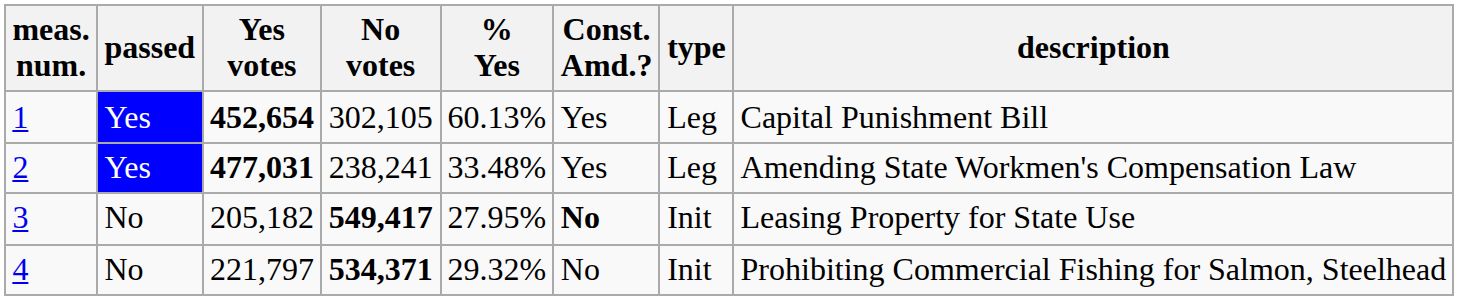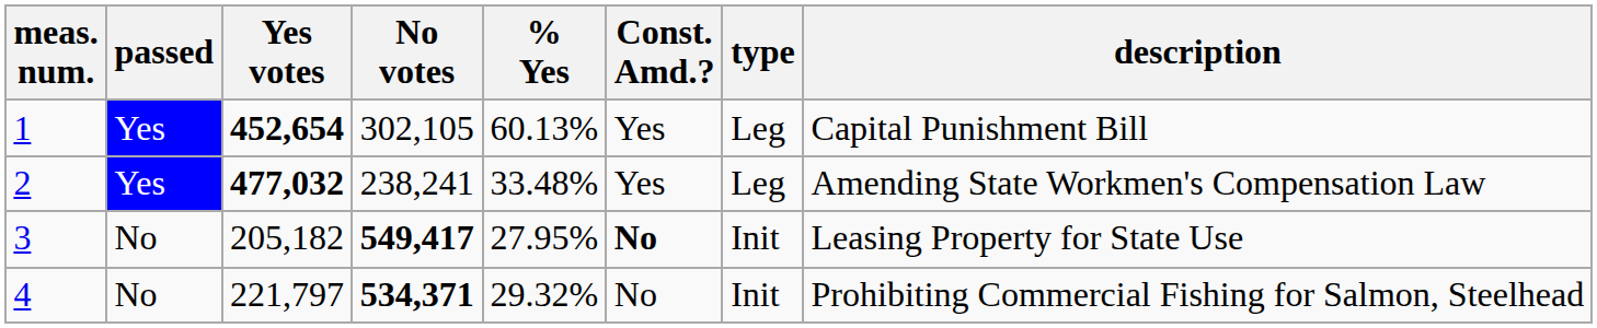 <table class="wikitable sortable">
 <tr>
 <th>meas.<br>num.</th>
 <th>passed</th>
 <th>Yes<br>votes</th>
 <th>No<br>votes</th>
 <th>%<br>Yes</th>
 <th>Const.<br>Amd.?</th>
 <th>type</th>
 <th>description</th>
 </tr>
 <tr>
 <td><a href='#'>1</a></td>
 <td style="background:blue;color:white">Yes</td>
 <td><strong>452,654</strong></td>
 <td>302,105</td>
 <td>60.13%</td>
 <td>Yes</td>
 <td>Leg</td>
 <td>Capital Punishment Bill</td>
 </tr>
 <tr>
 <td><a href='#'>2</a></td>
 <td style="background:blue;color:white">Yes</td>
-<td><strong>477,031</strong></td>
+<td><strong>477,032</strong></td>
 <td>238,241</td>
 <td>33.48%</td>
 <td>Yes</td>
 <td>Leg</td>
 <td>Amending State Workmen's Compensation Law</td>
 </tr>
 <tr>
 <td><a href='#'>3</a></td>
 <td>No</td>
 <td>205,182</td>
 <td><strong>549,417</strong></td>
 <td>27.95%</td>
 <td><strong>No</strong></td>
 <td>Init</td>
 <td>Leasing Property for State Use</td>
 </tr>
 <tr>
 <td><a href='#'>4</a></td>
 <td>No</td>
 <td>221,797</td>
 <td><strong>534,371</strong></td>
 <td>29.32%</td>
 <td>No</td>
 <td>Init</td>
 <td>Prohibiting Commercial Fishing for Salmon, Steelhead</td>
 </tr>
 </table>
